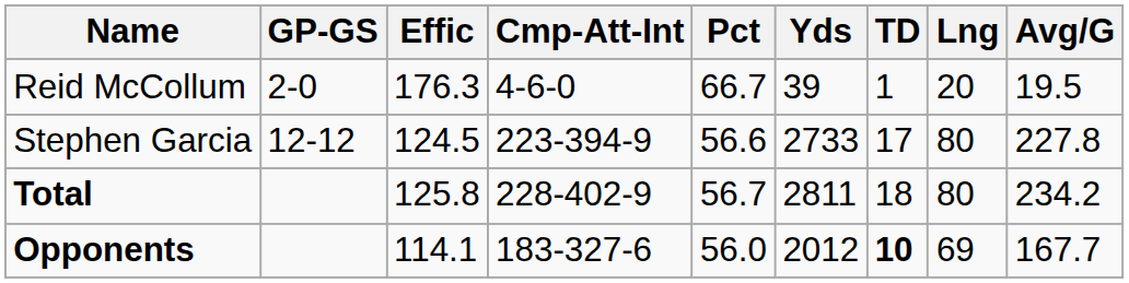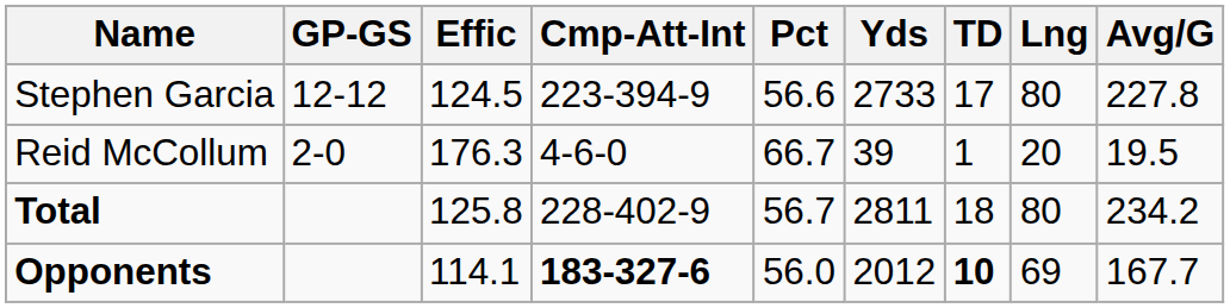 <table class="wikitable" style="white-space:nowrap;">
 <tr>
 <th>Name</th>
 <th>GP-GS</th>
 <th>Effic</th>
 <th>Cmp-Att-Int</th>
 <th>Pct</th>
 <th>Yds</th>
 <th>TD</th>
 <th>Lng</th>
 <th>Avg/G</th>
 </tr>
 <tr>
+<td>Stephen Garcia</td>
+<td>12-12</td>
+<td>124.5</td>
+<td>223-394-9</td>
+<td>56.6</td>
+<td>2733</td>
+<td>17</td>
+<td>80</td>
+<td>227.8</td>
+</tr>
+<tr>
 <td>Reid McCollum</td>
 <td>2-0</td>
 <td>176.3</td>
 <td>4-6-0</td>
 <td>66.7</td>
 <td>39</td>
 <td>1</td>
 <td>20</td>
 <td>19.5</td>
-</tr>
-<tr>
-<td>Stephen Garcia</td>
-<td>12-12</td>
-<td>124.5</td>
-<td>223-394-9</td>
-<td>56.6</td>
-<td>2733</td>
-<td>17</td>
-<td>80</td>
-<td>227.8</td>
 </tr>
 <tr>
 <td><strong>Total</strong></td>
 <td> </td>
 <td>125.8</td>
 <td>228-402-9</td>
 <td>56.7</td>
 <td>2811</td>
 <td>18</td>
 <td>80</td>
 <td>234.2</td>
 </tr>
 <tr>
 <td><strong>Opponents</strong></td>
 <td> </td>
 <td>114.1</td>
-<td>183-327-6</td>
+<td><strong>183-327-6</strong></td>
 <td>56.0</td>
 <td>2012</td>
 <td><strong>10</strong></td>
 <td>69</td>
 <td>167.7</td>
 </tr>
 </table>
